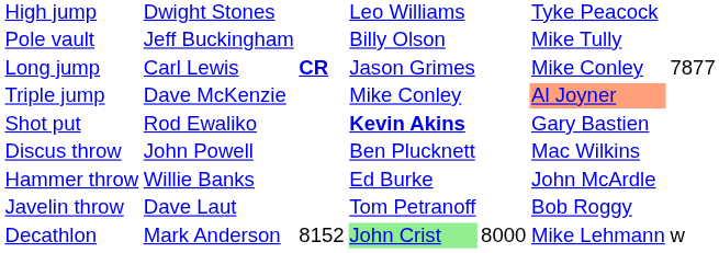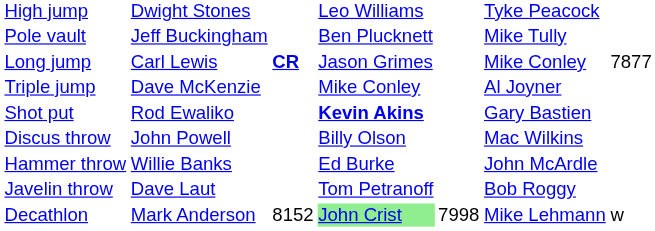 <table>
 <tr>
 <td><a href='#'>High jump</a></td>
 <td><a href='#'>Dwight Stones</a></td>
 <td></td>
 <td><a href='#'>Leo Williams</a></td>
 <td></td>
 <td><a href='#'>Tyke Peacock</a></td>
 <td></td>
 </tr>
 <tr>
 <td><a href='#'>Pole vault</a></td>
 <td><a href='#'>Jeff Buckingham</a></td>
 <td></td>
-<td><a href='#'>Billy Olson</a></td>
+<td><a href='#'>Ben Plucknett</a></td>
 <td></td>
 <td><a href='#'>Mike Tully</a></td>
 <td></td>
 </tr>
 <tr>
 <td><a href='#'>Long jump</a></td>
 <td><a href='#'>Carl Lewis</a></td>
 <td> <strong><a href='#'>CR</a></strong></td>
 <td><a href='#'>Jason Grimes</a></td>
 <td></td>
 <td><a href='#'>Mike Conley</a></td>
 <td>7877</td>
 </tr>
 <tr>
 <td><a href='#'>Triple jump</a></td>
 <td><a href='#'>Dave McKenzie</a></td>
 <td></td>
 <td><a href='#'>Mike Conley</a></td>
 <td></td>
-<td style="background: lightsalmon;"><a href='#'>Al Joyner</a></td>
+<td><a href='#'>Al Joyner</a></td>
 <td></td>
 </tr>
 <tr>
 <td><a href='#'>Shot put</a></td>
 <td><a href='#'>Rod Ewaliko</a></td>
 <td></td>
 <td><strong><a href='#'>Kevin Akins</a></strong></td>
 <td></td>
 <td><a href='#'>Gary Bastien</a></td>
 <td></td>
 </tr>
 <tr>
 <td><a href='#'>Discus throw</a></td>
 <td><a href='#'>John Powell</a></td>
 <td></td>
-<td><a href='#'>Ben Plucknett</a></td>
+<td><a href='#'>Billy Olson</a></td>
 <td></td>
 <td><a href='#'>Mac Wilkins</a></td>
 <td></td>
 </tr>
 <tr>
 <td><a href='#'>Hammer throw</a></td>
 <td><a href='#'>Willie Banks</a></td>
 <td></td>
 <td><a href='#'>Ed Burke</a></td>
 <td></td>
 <td><a href='#'>John McArdle</a></td>
 <td></td>
 </tr>
 <tr>
 <td><a href='#'>Javelin throw</a></td>
 <td><a href='#'>Dave Laut</a></td>
 <td></td>
 <td><a href='#'>Tom Petranoff</a></td>
 <td></td>
 <td><a href='#'>Bob Roggy</a></td>
 <td></td>
 </tr>
 <tr>
 <td><a href='#'>Decathlon</a></td>
 <td><a href='#'>Mark Anderson</a></td>
 <td>8152</td>
 <td style="background: lightgreen;"><a href='#'>John Crist</a></td>
-<td>8000</td>
+<td>7998</td>
 <td><a href='#'>Mike Lehmann</a></td>
 <td>w</td>
 </tr>
 </table>
